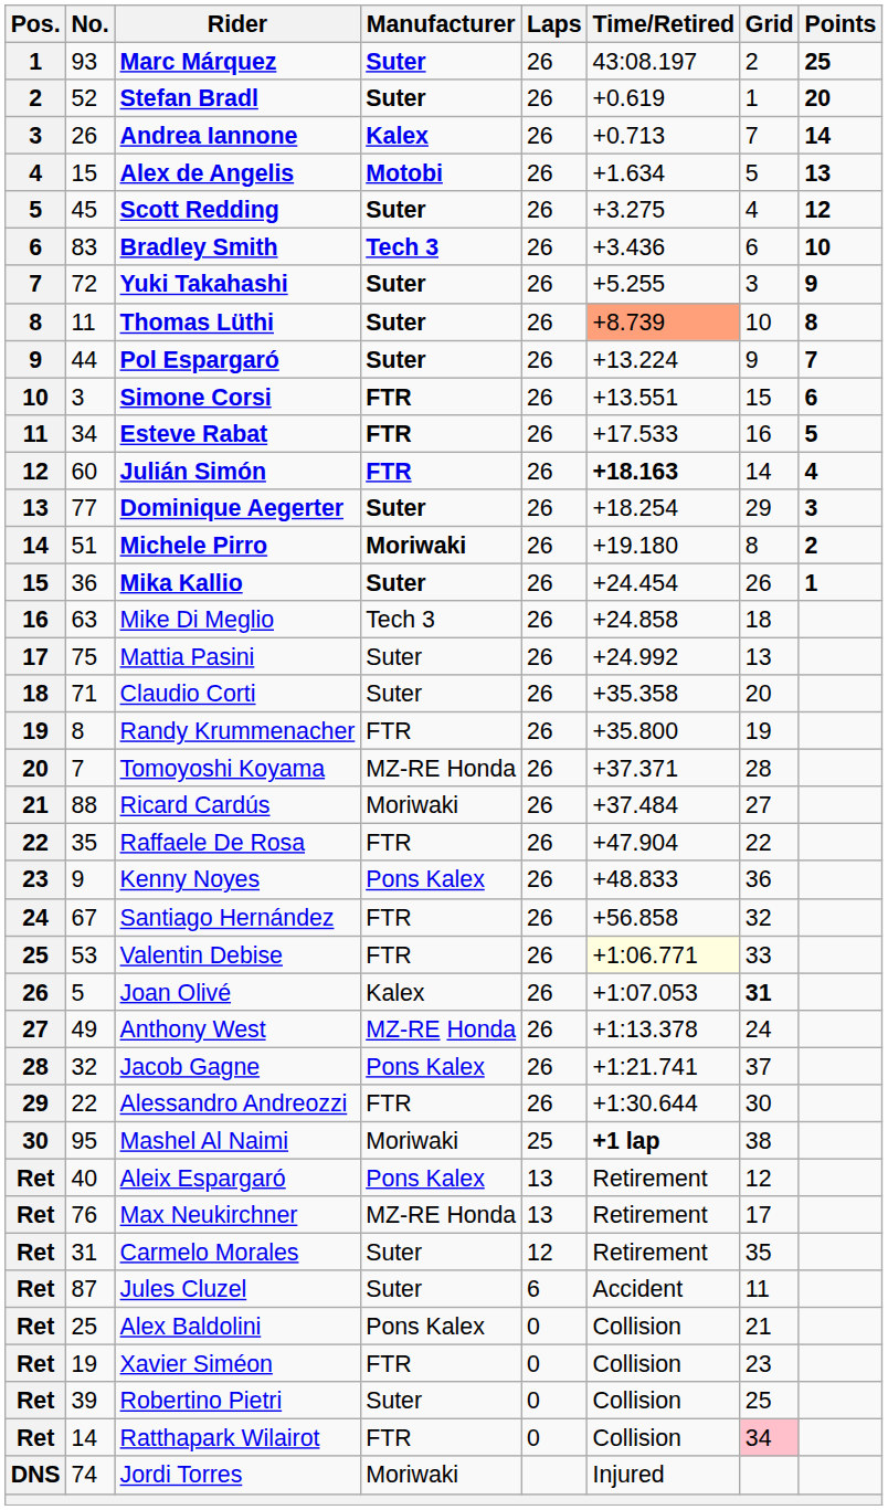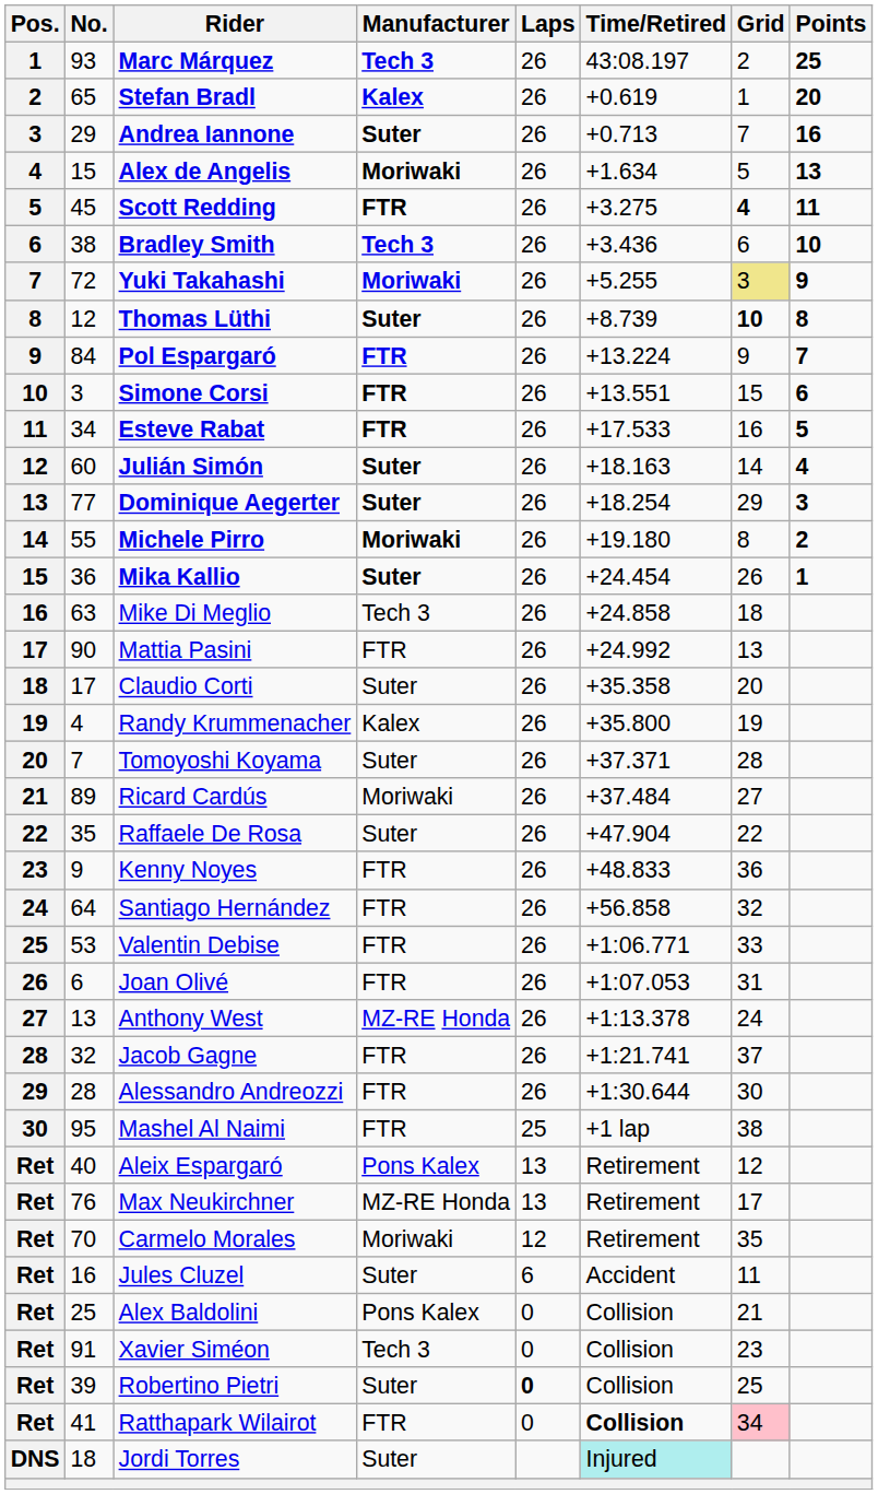 <table class="wikitable" style="font-size: 95%;">
 <tr>
 <th>Pos.</th>
 <th>No.</th>
 <th>Rider</th>
 <th>Manufacturer</th>
 <th>Laps</th>
 <th>Time/Retired</th>
 <th>Grid</th>
 <th>Points</th>
 </tr>
 <tr>
 <th>1</th>
 <td>93</td>
 <td> <strong><a href='#'>Marc Márquez</a></strong></td>
-<td><strong><a href='#'>Suter</a></strong></td>
+<td><strong><a href='#'>Tech 3</a></strong></td>
 <td>26</td>
 <td>43:08.197</td>
 <td>2</td>
 <td><strong>25</strong></td>
 </tr>
 <tr>
 <th>2</th>
-<td>52</td>
+<td>65</td>
 <td> <strong><a href='#'>Stefan Bradl</a></strong></td>
-<td><strong>Suter</strong></td>
+<td><strong><a href='#'>Kalex</a></strong></td>
 <td>26</td>
 <td>+0.619</td>
 <td>1</td>
 <td><strong>20</strong></td>
 </tr>
 <tr>
 <th>3</th>
-<td>26</td>
+<td>29</td>
 <td> <strong><a href='#'>Andrea Iannone</a></strong></td>
-<td><strong><a href='#'>Kalex</a></strong></td>
+<td><strong>Suter</strong></td>
 <td>26</td>
 <td>+0.713</td>
 <td>7</td>
-<td><strong>14</strong></td>
+<td><strong>16</strong></td>
 </tr>
 <tr>
 <th>4</th>
 <td>15</td>
 <td> <strong><a href='#'>Alex de Angelis</a></strong></td>
-<td><strong><a href='#'>Motobi</a></strong></td>
+<td><strong>Moriwaki</strong></td>
 <td>26</td>
 <td>+1.634</td>
 <td>5</td>
 <td><strong>13</strong></td>
 </tr>
 <tr>
 <th>5</th>
 <td>45</td>
 <td> <strong><a href='#'>Scott Redding</a></strong></td>
-<td><strong>Suter</strong></td>
+<td><strong>FTR</strong></td>
 <td>26</td>
 <td>+3.275</td>
-<td>4</td>
-<td><strong>12</strong></td>
+<td><strong>4</strong></td>
+<td><strong>11</strong></td>
 </tr>
 <tr>
 <th>6</th>
-<td>83</td>
+<td>38</td>
 <td> <strong><a href='#'>Bradley Smith</a></strong></td>
 <td><strong><a href='#'>Tech 3</a></strong></td>
 <td>26</td>
 <td>+3.436</td>
 <td>6</td>
 <td><strong>10</strong></td>
 </tr>
 <tr>
 <th>7</th>
 <td>72</td>
 <td> <strong><a href='#'>Yuki Takahashi</a></strong></td>
-<td><strong>Suter</strong></td>
+<td><strong><a href='#'>Moriwaki</a></strong></td>
 <td>26</td>
 <td>+5.255</td>
-<td>3</td>
+<td style="background: khaki;">3</td>
 <td><strong>9</strong></td>
 </tr>
 <tr>
 <th>8</th>
-<td>11</td>
+<td>12</td>
 <td> <strong><a href='#'>Thomas Lüthi</a></strong></td>
 <td><strong>Suter</strong></td>
 <td>26</td>
-<td style="background: lightsalmon;">+8.739</td>
-<td>10</td>
+<td>+8.739</td>
+<td><strong>10</strong></td>
 <td><strong>8</strong></td>
 </tr>
 <tr>
 <th>9</th>
-<td>44</td>
+<td>84</td>
 <td> <strong><a href='#'>Pol Espargaró</a></strong></td>
-<td><strong>Suter</strong></td>
+<td><strong><a href='#'>FTR</a></strong></td>
 <td>26</td>
 <td>+13.224</td>
 <td>9</td>
 <td><strong>7</strong></td>
 </tr>
 <tr>
 <th>10</th>
 <td>3</td>
 <td> <strong><a href='#'>Simone Corsi</a></strong></td>
 <td><strong>FTR</strong></td>
 <td>26</td>
 <td>+13.551</td>
 <td>15</td>
 <td><strong>6</strong></td>
 </tr>
 <tr>
 <th>11</th>
 <td>34</td>
 <td> <strong><a href='#'>Esteve Rabat</a></strong></td>
 <td><strong>FTR</strong></td>
 <td>26</td>
 <td>+17.533</td>
 <td>16</td>
 <td><strong>5</strong></td>
 </tr>
 <tr>
 <th>12</th>
 <td>60</td>
 <td> <strong><a href='#'>Julián Simón</a></strong></td>
-<td><strong><a href='#'>FTR</a></strong></td>
+<td><strong>Suter</strong></td>
 <td>26</td>
-<td><strong>+18.163</strong></td>
+<td>+18.163</td>
 <td>14</td>
 <td><strong>4</strong></td>
 </tr>
 <tr>
 <th>13</th>
 <td>77</td>
 <td> <strong><a href='#'>Dominique Aegerter</a></strong></td>
 <td><strong>Suter</strong></td>
 <td>26</td>
 <td>+18.254</td>
 <td>29</td>
 <td><strong>3</strong></td>
 </tr>
 <tr>
 <th>14</th>
-<td>51</td>
+<td>55</td>
 <td> <strong><a href='#'>Michele Pirro</a></strong></td>
 <td><strong>Moriwaki</strong></td>
 <td>26</td>
 <td>+19.180</td>
 <td>8</td>
 <td><strong>2</strong></td>
 </tr>
 <tr>
 <th>15</th>
 <td>36</td>
 <td> <strong><a href='#'>Mika Kallio</a></strong></td>
 <td><strong>Suter</strong></td>
 <td>26</td>
 <td>+24.454</td>
 <td>26</td>
 <td><strong>1</strong></td>
 </tr>
 <tr>
 <th>16</th>
 <td>63</td>
 <td> <a href='#'>Mike Di Meglio</a></td>
 <td>Tech 3</td>
 <td>26</td>
 <td>+24.858</td>
 <td>18</td>
 <td></td>
 </tr>
 <tr>
 <th>17</th>
-<td>75</td>
+<td>90</td>
 <td> <a href='#'>Mattia Pasini</a></td>
-<td>Suter</td>
+<td>FTR</td>
 <td>26</td>
 <td>+24.992</td>
 <td>13</td>
 <td></td>
 </tr>
 <tr>
 <th>18</th>
-<td>71</td>
+<td>17</td>
 <td> <a href='#'>Claudio Corti</a></td>
 <td>Suter</td>
 <td>26</td>
 <td>+35.358</td>
 <td>20</td>
 <td></td>
 </tr>
 <tr>
 <th>19</th>
-<td>8</td>
+<td>4</td>
 <td> <a href='#'>Randy Krummenacher</a></td>
-<td>FTR</td>
+<td>Kalex</td>
 <td>26</td>
 <td>+35.800</td>
 <td>19</td>
 <td></td>
 </tr>
 <tr>
 <th>20</th>
 <td>7</td>
 <td> <a href='#'>Tomoyoshi Koyama</a></td>
-<td>MZ-RE Honda</td>
+<td>Suter</td>
 <td>26</td>
 <td>+37.371</td>
 <td>28</td>
 <td></td>
 </tr>
 <tr>
 <th>21</th>
-<td>88</td>
+<td>89</td>
 <td> <a href='#'>Ricard Cardús</a></td>
 <td>Moriwaki</td>
 <td>26</td>
 <td>+37.484</td>
 <td>27</td>
 <td></td>
 </tr>
 <tr>
 <th>22</th>
 <td>35</td>
 <td> <a href='#'>Raffaele De Rosa</a></td>
-<td>FTR</td>
+<td>Suter</td>
 <td>26</td>
 <td>+47.904</td>
 <td>22</td>
 <td></td>
 </tr>
 <tr>
 <th>23</th>
 <td>9</td>
 <td> <a href='#'>Kenny Noyes</a></td>
-<td><a href='#'>Pons Kalex</a></td>
+<td>FTR</td>
 <td>26</td>
 <td>+48.833</td>
 <td>36</td>
 <td></td>
 </tr>
 <tr>
 <th>24</th>
-<td>67</td>
+<td>64</td>
 <td> <a href='#'>Santiago Hernández</a></td>
 <td>FTR</td>
 <td>26</td>
 <td>+56.858</td>
 <td>32</td>
 <td></td>
 </tr>
 <tr>
 <th>25</th>
 <td>53</td>
 <td> <a href='#'>Valentin Debise</a></td>
 <td>FTR</td>
 <td>26</td>
-<td style="background: lightyellow;">+1:06.771</td>
+<td>+1:06.771</td>
 <td>33</td>
 <td></td>
 </tr>
 <tr>
 <th>26</th>
-<td>5</td>
+<td>6</td>
 <td> <a href='#'>Joan Olivé</a></td>
-<td>Kalex</td>
+<td>FTR</td>
 <td>26</td>
 <td>+1:07.053</td>
-<td><strong>31</strong></td>
+<td>31</td>
 <td></td>
 </tr>
 <tr>
 <th>27</th>
-<td>49</td>
+<td>13</td>
 <td> <a href='#'>Anthony West</a></td>
 <td><a href='#'>MZ-RE</a> <a href='#'>Honda</a></td>
 <td>26</td>
 <td>+1:13.378</td>
 <td>24</td>
 <td></td>
 </tr>
 <tr>
 <th>28</th>
 <td>32</td>
 <td> <a href='#'>Jacob Gagne</a></td>
-<td><a href='#'>Pons Kalex</a></td>
+<td>FTR</td>
 <td>26</td>
 <td>+1:21.741</td>
 <td>37</td>
 <td></td>
 </tr>
 <tr>
 <th>29</th>
-<td>22</td>
+<td>28</td>
 <td> <a href='#'>Alessandro Andreozzi</a></td>
 <td>FTR</td>
 <td>26</td>
 <td>+1:30.644</td>
 <td>30</td>
 <td></td>
 </tr>
 <tr>
 <th>30</th>
 <td>95</td>
 <td> <a href='#'>Mashel Al Naimi</a></td>
-<td>Moriwaki</td>
+<td>FTR</td>
 <td>25</td>
-<td><strong>+1 lap</strong></td>
+<td>+1 lap</td>
 <td>38</td>
 <td></td>
 </tr>
 <tr>
 <th>Ret</th>
 <td>40</td>
 <td> <a href='#'>Aleix Espargaró</a></td>
 <td><a href='#'>Pons Kalex</a></td>
 <td>13</td>
 <td>Retirement</td>
 <td>12</td>
 <td></td>
 </tr>
 <tr>
 <th>Ret</th>
 <td>76</td>
 <td> <a href='#'>Max Neukirchner</a></td>
 <td>MZ-RE Honda</td>
 <td>13</td>
 <td>Retirement</td>
 <td>17</td>
 <td></td>
 </tr>
 <tr>
 <th>Ret</th>
-<td>31</td>
+<td>70</td>
 <td> <a href='#'>Carmelo Morales</a></td>
-<td>Suter</td>
+<td>Moriwaki</td>
 <td>12</td>
 <td>Retirement</td>
 <td>35</td>
 <td></td>
 </tr>
 <tr>
 <th>Ret</th>
-<td>87</td>
+<td>16</td>
 <td> <a href='#'>Jules Cluzel</a></td>
 <td>Suter</td>
 <td>6</td>
 <td>Accident</td>
 <td>11</td>
 <td></td>
 </tr>
 <tr>
 <th>Ret</th>
 <td>25</td>
 <td> <a href='#'>Alex Baldolini</a></td>
 <td>Pons Kalex</td>
 <td>0</td>
 <td>Collision</td>
 <td>21</td>
 <td></td>
 </tr>
 <tr>
 <th>Ret</th>
-<td>19</td>
+<td>91</td>
 <td> <a href='#'>Xavier Siméon</a></td>
-<td>FTR</td>
+<td>Tech 3</td>
 <td>0</td>
 <td>Collision</td>
 <td>23</td>
 <td></td>
 </tr>
 <tr>
 <th>Ret</th>
 <td>39</td>
 <td> <a href='#'>Robertino Pietri</a></td>
 <td>Suter</td>
-<td>0</td>
+<td><strong>0</strong></td>
 <td>Collision</td>
 <td>25</td>
 <td></td>
 </tr>
 <tr>
 <th>Ret</th>
-<td>14</td>
+<td>41</td>
 <td> <a href='#'>Ratthapark Wilairot</a></td>
 <td>FTR</td>
 <td>0</td>
-<td>Collision</td>
+<td><strong>Collision</strong></td>
 <td style="background: pink;">34</td>
 <td></td>
 </tr>
 <tr>
 <th>DNS</th>
-<td>74</td>
+<td>18</td>
 <td> <a href='#'>Jordi Torres</a></td>
-<td>Moriwaki</td>
+<td>Suter</td>
 <td></td>
-<td>Injured</td>
+<td style="background: paleturquoise;">Injured</td>
 <td></td>
 <td></td>
 </tr>
 <tr>
 <th colspan=8></th>
 </tr>
 <tr>
 </tr>
 </table>
